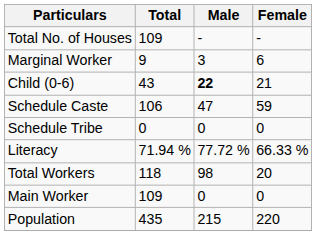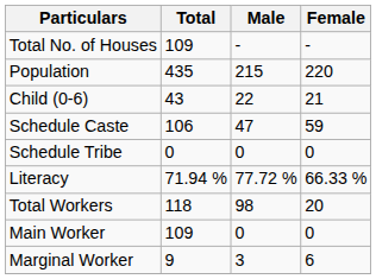 <table class="wikitable sortable">
 <tr>
 <th>Particulars</th>
 <th>Total</th>
 <th>Male</th>
 <th>Female</th>
 </tr>
 <tr>
 <td>Total No. of Houses</td>
 <td>109</td>
 <td>-</td>
 <td>-</td>
 </tr>
 <tr>
-<td>Marginal Worker</td>
-<td>9</td>
-<td>3</td>
-<td>6</td>
+<td>Population</td>
+<td>435</td>
+<td>215</td>
+<td>220</td>
 </tr>
 <tr>
 <td>Child (0-6)</td>
 <td>43</td>
-<td><strong>22</strong></td>
+<td>22</td>
 <td>21</td>
 </tr>
 <tr>
 <td>Schedule Caste</td>
 <td>106</td>
 <td>47</td>
 <td>59</td>
 </tr>
 <tr>
 <td>Schedule Tribe</td>
 <td>0</td>
 <td>0</td>
 <td>0</td>
 </tr>
 <tr>
 <td>Literacy</td>
 <td>71.94 %</td>
 <td>77.72 %</td>
 <td>66.33 %</td>
 </tr>
 <tr>
 <td>Total Workers</td>
 <td>118</td>
 <td>98</td>
 <td>20</td>
 </tr>
 <tr>
 <td>Main Worker</td>
 <td>109</td>
 <td>0</td>
 <td>0</td>
 </tr>
 <tr>
-<td>Population</td>
-<td>435</td>
-<td>215</td>
-<td>220</td>
+<td>Marginal Worker</td>
+<td>9</td>
+<td>3</td>
+<td>6</td>
 </tr>
 <tr>
 </tr>
 </table>
